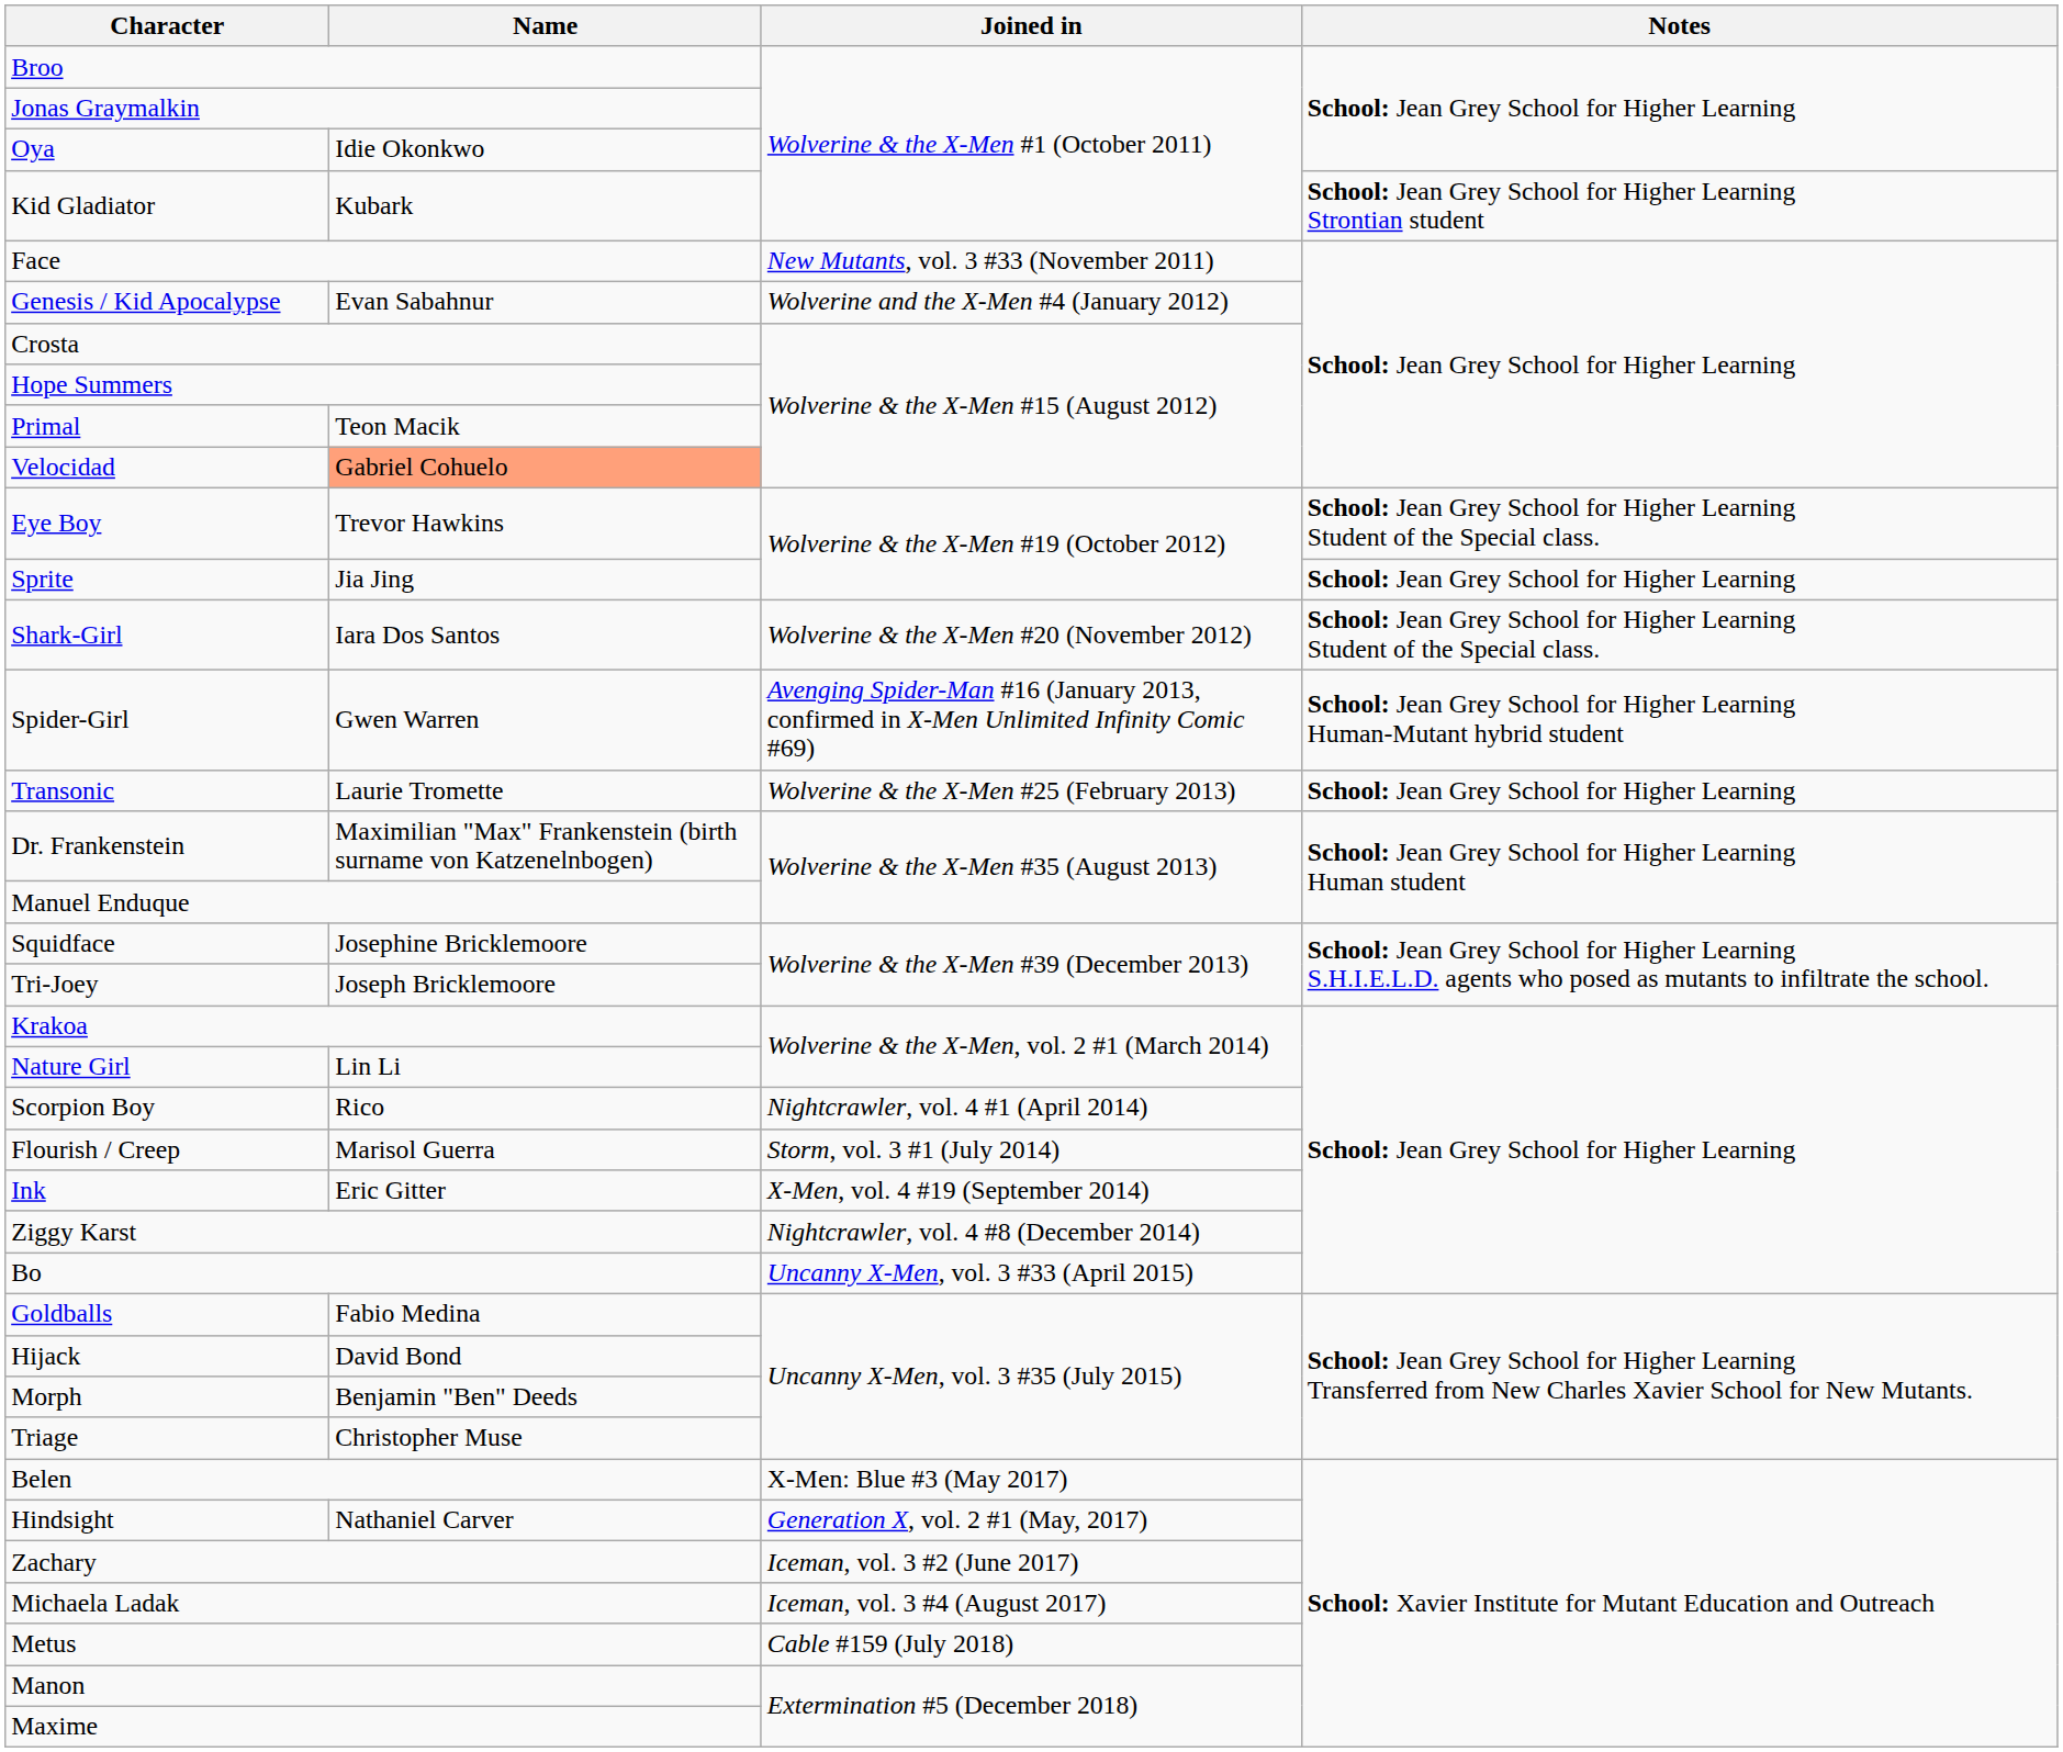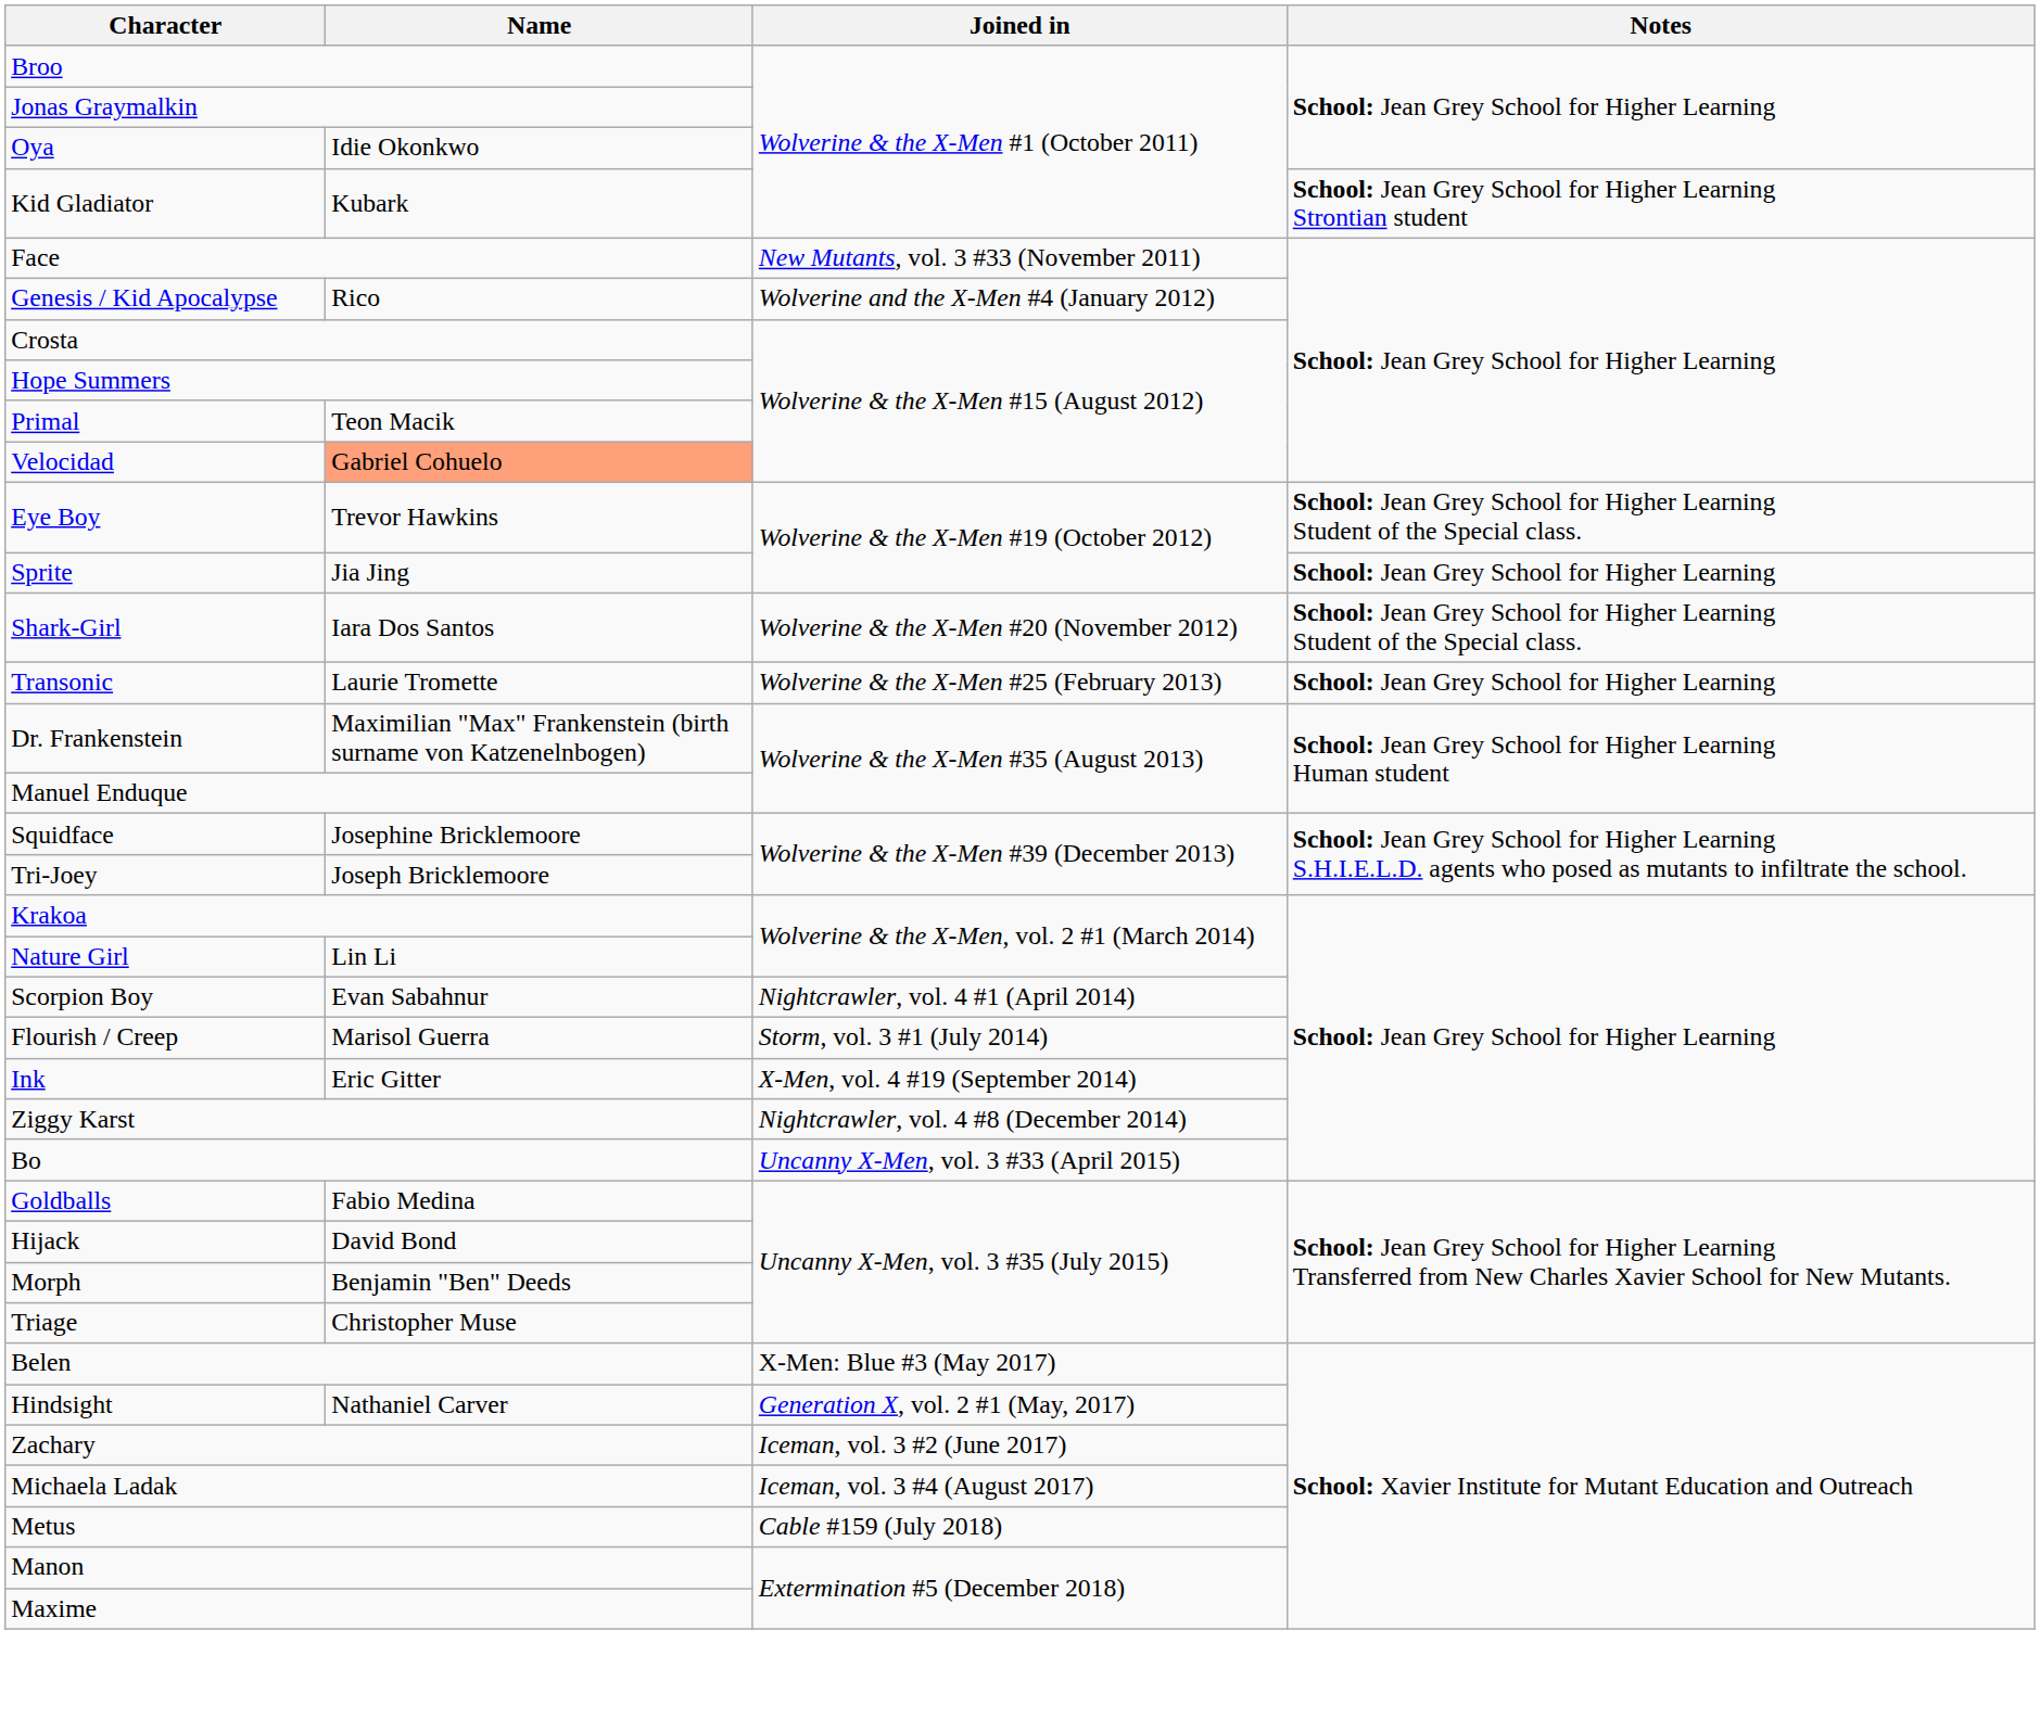 <table class="wikitable sortable" style="width:100%;">
 <tr>
 <th style="width:15%;">Character</th>
 <th style="width:20%;">Name</th>
 <th style="width:25%;">Joined in</th>
 <th style="width:35%;">Notes</th>
 </tr>
 <tr>
 <td colspan=2><a href='#'>Broo</a></td>
 <td rowspan=4><em><a href='#'>Wolverine & the X-Men</a></em> #1 (October 2011)</td>
 <td rowspan=3><strong>School:</strong> Jean Grey School for Higher Learning</td>
 </tr>
 <tr>
 <td colspan=2><a href='#'>Jonas Graymalkin</a></td>
 </tr>
 <tr>
 <td><a href='#'>Oya</a></td>
 <td>Idie Okonkwo</td>
 </tr>
 <tr>
 <td>Kid Gladiator</td>
 <td>Kubark</td>
 <td><strong>School:</strong> Jean Grey School for Higher Learning<br><a href='#'>Strontian</a> student</td>
 </tr>
 <tr>
 <td colspan=2>Face</td>
 <td><em><a href='#'>New Mutants</a></em>, vol. 3 #33 (November 2011)</td>
 <td rowspan=6><strong>School:</strong> Jean Grey School for Higher Learning</td>
 </tr>
 <tr>
 <td><a href='#'>Genesis / Kid Apocalypse</a></td>
-<td>Evan Sabahnur</td>
+<td>Rico</td>
 <td><em>Wolverine and the X-Men</em> #4 (January 2012)</td>
 </tr>
 <tr>
 <td colspan=2>Crosta</td>
 <td rowspan=4><em>Wolverine & the X-Men</em> #15 (August 2012)</td>
 </tr>
 <tr>
 <td colspan=2><a href='#'>Hope Summers</a></td>
 </tr>
 <tr>
 <td><a href='#'>Primal</a></td>
 <td>Teon Macik</td>
 </tr>
 <tr>
 <td><a href='#'>Velocidad</a></td>
 <td style="background: lightsalmon;">Gabriel Cohuelo</td>
 </tr>
 <tr>
 <td><a href='#'>Eye Boy</a></td>
 <td>Trevor Hawkins</td>
 <td rowspan=2><em>Wolverine & the X-Men</em> #19 (October 2012)</td>
 <td><strong>School:</strong> Jean Grey School for Higher Learning<br>Student of the Special class.</td>
 </tr>
 <tr>
 <td><a href='#'>Sprite</a></td>
 <td>Jia Jing</td>
 <td><strong>School:</strong> Jean Grey School for Higher Learning</td>
 </tr>
 <tr>
 <td><a href='#'>Shark-Girl</a></td>
 <td>Iara Dos Santos</td>
 <td><em>Wolverine & the X-Men</em> #20 (November 2012)</td>
 <td><strong>School:</strong> Jean Grey School for Higher Learning<br>Student of the Special class.</td>
-</tr>
-<tr>
-<td>Spider-Girl</td>
-<td>Gwen Warren</td>
-<td><em><a href='#'>Avenging Spider-Man</a></em> #16 (January 2013, confirmed in <em>X-Men Unlimited Infinity Comic</em> #69)</td>
-<td><strong>School:</strong> Jean Grey School for Higher Learning<br>Human-Mutant hybrid student</td>
 </tr>
 <tr>
 <td><a href='#'>Transonic</a></td>
 <td>Laurie Tromette</td>
 <td><em>Wolverine & the X-Men</em> #25 (February 2013)</td>
 <td><strong>School:</strong> Jean Grey School for Higher Learning</td>
 </tr>
 <tr>
 <td>Dr. Frankenstein</td>
 <td>Maximilian "Max" Frankenstein (birth surname von Katzenelnbogen)</td>
 <td rowspan=2><em>Wolverine & the X-Men</em> #35 (August 2013)</td>
 <td rowspan=2><strong>School:</strong> Jean Grey School for Higher Learning<br>Human student</td>
 </tr>
 <tr>
 <td colspan=2>Manuel Enduque</td>
 </tr>
 <tr>
 <td>Squidface</td>
 <td>Josephine Bricklemoore</td>
 <td rowspan=2><em>Wolverine & the X-Men</em> #39 (December 2013)</td>
 <td rowspan=2><strong>School:</strong> Jean Grey School for Higher Learning<br><a href='#'>S.H.I.E.L.D.</a> agents who posed as mutants to infiltrate the school.</td>
 </tr>
 <tr>
 <td>Tri-Joey</td>
 <td>Joseph Bricklemoore</td>
 </tr>
 <tr>
 <td colspan=2><a href='#'>Krakoa</a></td>
 <td rowspan=2><em>Wolverine & the X-Men</em>, vol. 2 #1 (March 2014)</td>
 <td rowspan=7><strong>School:</strong> Jean Grey School for Higher Learning</td>
 </tr>
 <tr>
 <td><a href='#'>Nature Girl</a></td>
 <td>Lin Li</td>
 </tr>
 <tr>
 <td>Scorpion Boy</td>
-<td>Rico</td>
+<td>Evan Sabahnur</td>
 <td><em>Nightcrawler</em>, vol. 4 #1 (April 2014)</td>
 </tr>
 <tr>
 <td>Flourish / Creep</td>
 <td>Marisol Guerra</td>
 <td><em>Storm</em>, vol. 3 #1 (July 2014)</td>
 </tr>
 <tr>
 <td><a href='#'>Ink</a></td>
 <td>Eric Gitter</td>
 <td><em>X-Men</em>, vol. 4 #19 (September 2014)</td>
 </tr>
 <tr>
 <td colspan=2>Ziggy Karst</td>
 <td><em>Nightcrawler</em>, vol. 4 #8 (December 2014)</td>
 </tr>
 <tr>
 <td colspan=2>Bo</td>
 <td><em><a href='#'>Uncanny X-Men</a></em>, vol. 3 #33 (April 2015)</td>
 </tr>
 <tr>
 <td><a href='#'>Goldballs</a></td>
 <td>Fabio Medina</td>
 <td rowspan=4><em>Uncanny X-Men</em>, vol. 3 #35 (July 2015)</td>
 <td rowspan=4><strong>School:</strong> Jean Grey School for Higher Learning <br> Transferred from New Charles Xavier School for New Mutants.</td>
 </tr>
 <tr>
 <td>Hijack</td>
 <td>David Bond</td>
 </tr>
 <tr>
 <td>Morph</td>
 <td>Benjamin "Ben" Deeds</td>
 </tr>
 <tr>
 <td>Triage</td>
 <td>Christopher Muse</td>
 </tr>
 <tr>
 <td colspan=2>Belen</td>
 <td>X-Men: Blue #3 (May 2017)</td>
 <td rowspan=7><strong>School:</strong> Xavier Institute for Mutant Education and Outreach</td>
 </tr>
 <tr>
 <td>Hindsight</td>
 <td>Nathaniel Carver</td>
 <td><em><a href='#'>Generation X</a></em>, vol. 2 #1 (May, 2017)</td>
 </tr>
 <tr>
 <td colspan=2>Zachary</td>
 <td><em>Iceman</em>, vol. 3 #2 (June 2017)</td>
 </tr>
 <tr>
 <td colspan=2>Michaela Ladak</td>
 <td><em>Iceman</em>, vol. 3 #4 (August 2017)</td>
 </tr>
 <tr>
 <td colspan=2>Metus</td>
 <td><em>Cable</em> #159 (July 2018)</td>
 </tr>
 <tr>
 <td colspan=2>Manon</td>
 <td rowspan=2><em>Extermination</em> #5 (December 2018)</td>
 </tr>
 <tr>
 <td colspan=2>Maxime</td>
 </tr>
 </table>
